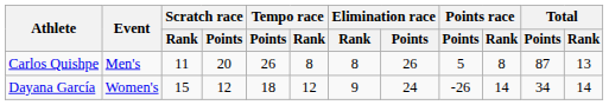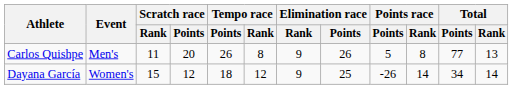 <table class=wikitable style="font-size:90%;">
 <tr>
 <th rowspan=2>Athlete</th>
 <th rowspan=2>Event</th>
 <th colspan=2>Scratch race</th>
 <th colspan=2>Tempo race</th>
 <th colspan=2>Elimination race</th>
 <th colspan=2>Points race</th>
 <th colspan=2>Total</th>
 </tr>
 <tr style="font-size:95%">
 <th>Rank</th>
 <th>Points</th>
 <th>Points</th>
 <th>Rank</th>
 <th>Rank</th>
 <th>Points</th>
 <th>Points</th>
 <th>Rank</th>
 <th>Points</th>
 <th>Rank</th>
 </tr>
 <tr align=center>
 <td align=left><a href='#'>Carlos Quishpe</a></td>
 <td align=left><a href='#'>Men's</a></td>
 <td>11</td>
 <td>20</td>
 <td>26</td>
 <td>8</td>
-<td>8</td>
+<td>9</td>
 <td>26</td>
 <td>5</td>
 <td>8</td>
-<td>87</td>
+<td>77</td>
 <td>13</td>
 </tr>
 <tr align=center>
 <td align=left><a href='#'>Dayana García</a></td>
 <td align=left><a href='#'>Women's</a></td>
 <td>15</td>
 <td>12</td>
 <td>18</td>
 <td>12</td>
 <td>9</td>
-<td>24</td>
+<td>25</td>
 <td>-26</td>
 <td>14</td>
 <td>34</td>
 <td>14</td>
 </tr>
 </table>
